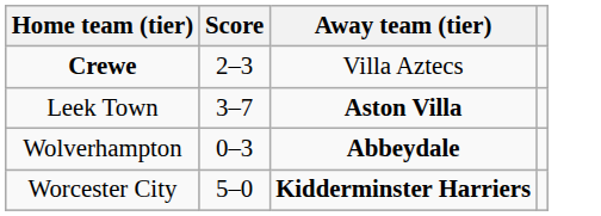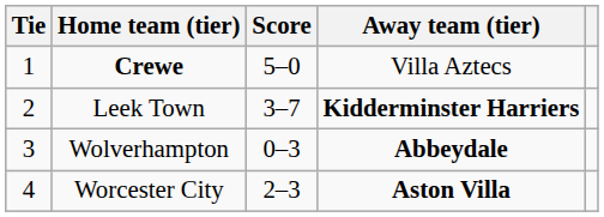 <table class="wikitable" style="text-align:center; font-size:85%">
 <tr>
+<th>Tie</th>
 <th>Home team (tier)</th>
 <th>Score</th>
 <th>Away team (tier)</th>
 <th></th>
 </tr>
 <tr>
+<td align="center">1</td>
 <td><strong>Crewe</strong></td>
-<td align="center">2–3</td>
+<td align="center">5–0</td>
 <td>Villa Aztecs</td>
 <td></td>
 </tr>
 <tr>
+<td align="center">2</td>
 <td>Leek Town</td>
 <td align="center">3–7</td>
-<td><strong>Aston Villa</strong></td>
+<td><strong>Kidderminster Harriers</strong></td>
 <td></td>
 </tr>
 <tr>
+<td align="center">3</td>
 <td>Wolverhampton</td>
 <td align="center">0–3</td>
 <td><strong>Abbeydale</strong></td>
 <td></td>
 </tr>
 <tr>
+<td align="center">4</td>
 <td>Worcester City</td>
-<td align="center">5–0</td>
-<td><strong>Kidderminster Harriers</strong></td>
+<td align="center">2–3</td>
+<td><strong>Aston Villa</strong></td>
 <td></td>
 </tr>
 </table>
